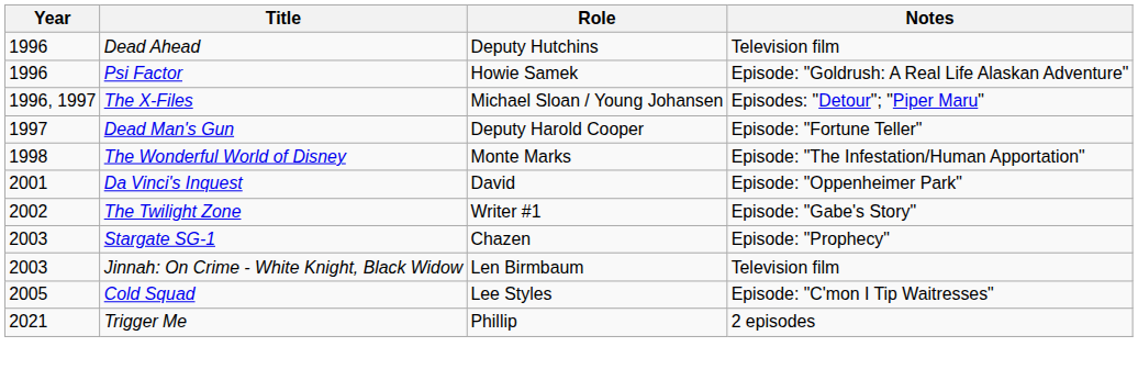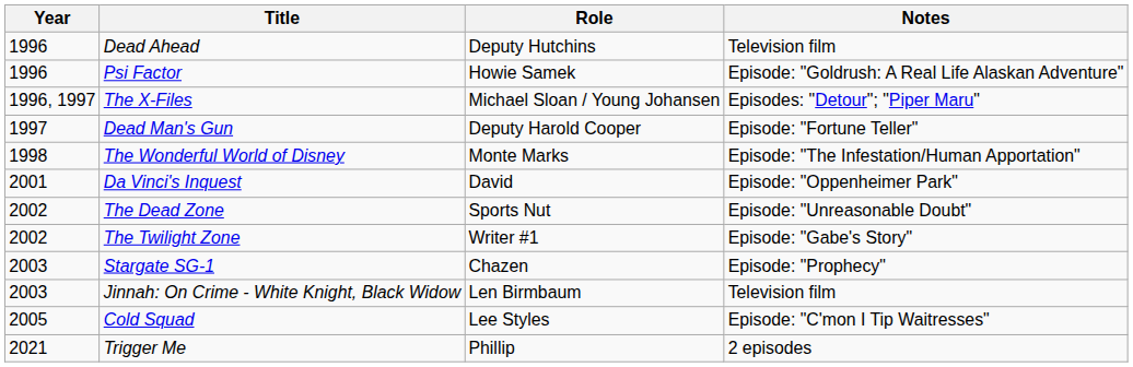 <table class="wikitable sortable">
 <tr>
 <th>Year</th>
 <th>Title</th>
 <th>Role</th>
 <th class="unsortable">Notes</th>
 </tr>
 <tr>
 <td>1996</td>
 <td><em>Dead Ahead</em></td>
 <td>Deputy Hutchins</td>
 <td>Television film</td>
 </tr>
 <tr>
 <td>1996</td>
 <td><em><a href='#'>Psi Factor</a></em></td>
 <td>Howie Samek</td>
 <td>Episode: "Goldrush: A Real Life Alaskan Adventure"</td>
 </tr>
 <tr>
 <td>1996, 1997</td>
 <td data-sort-value="X-Files, The"><em><a href='#'>The X-Files</a></em></td>
 <td>Michael Sloan / Young Johansen</td>
 <td>Episodes: "<a href='#'>Detour</a>"; "<a href='#'>Piper Maru</a>"</td>
 </tr>
 <tr>
 <td>1997</td>
 <td><em><a href='#'>Dead Man's Gun</a></em></td>
 <td>Deputy Harold Cooper</td>
 <td>Episode: "Fortune Teller"</td>
 </tr>
 <tr>
 <td>1998</td>
 <td data-sort-value="Wonderful World of Disney, The"><em><a href='#'>The Wonderful World of Disney</a></em></td>
 <td>Monte Marks</td>
 <td>Episode: "The Infestation/Human Apportation"</td>
 </tr>
 <tr>
 <td>2001</td>
 <td><em><a href='#'>Da Vinci's Inquest</a></em></td>
 <td>David</td>
 <td>Episode: "Oppenheimer Park"</td>
 </tr>
 <tr>
 <td>2002</td>
+<td data-sort-value="Dead Zone, The"><a href='#'><em>The Dead Zone</em></a></td>
+<td>Sports Nut</td>
+<td>Episode: "Unreasonable Doubt"</td>
+</tr>
+<tr>
+<td>2002</td>
 <td data-sort-value="Twilight Zone, The"><a href='#'><em>The Twilight Zone</em></a></td>
 <td>Writer #1</td>
 <td>Episode: "Gabe's Story"</td>
 </tr>
 <tr>
 <td>2003</td>
 <td><em><a href='#'>Stargate SG-1</a></em></td>
 <td>Chazen</td>
 <td>Episode: "Prophecy"</td>
 </tr>
 <tr>
 <td>2003</td>
 <td><em>Jinnah: On Crime - White Knight, Black Widow</em></td>
 <td>Len Birmbaum</td>
 <td>Television film</td>
 </tr>
 <tr>
 <td>2005</td>
 <td><em><a href='#'>Cold Squad</a></em></td>
 <td>Lee Styles</td>
 <td>Episode: "C'mon I Tip Waitresses"</td>
 </tr>
 <tr>
 <td>2021</td>
 <td><em>Trigger Me</em></td>
 <td>Phillip</td>
 <td>2 episodes</td>
 </tr>
 </table>
